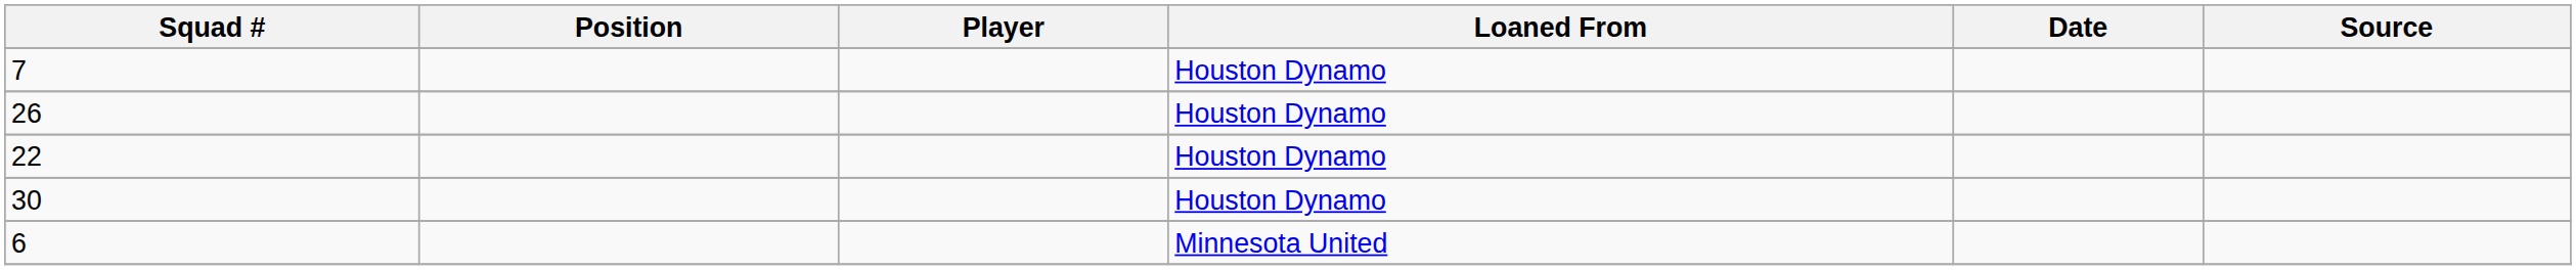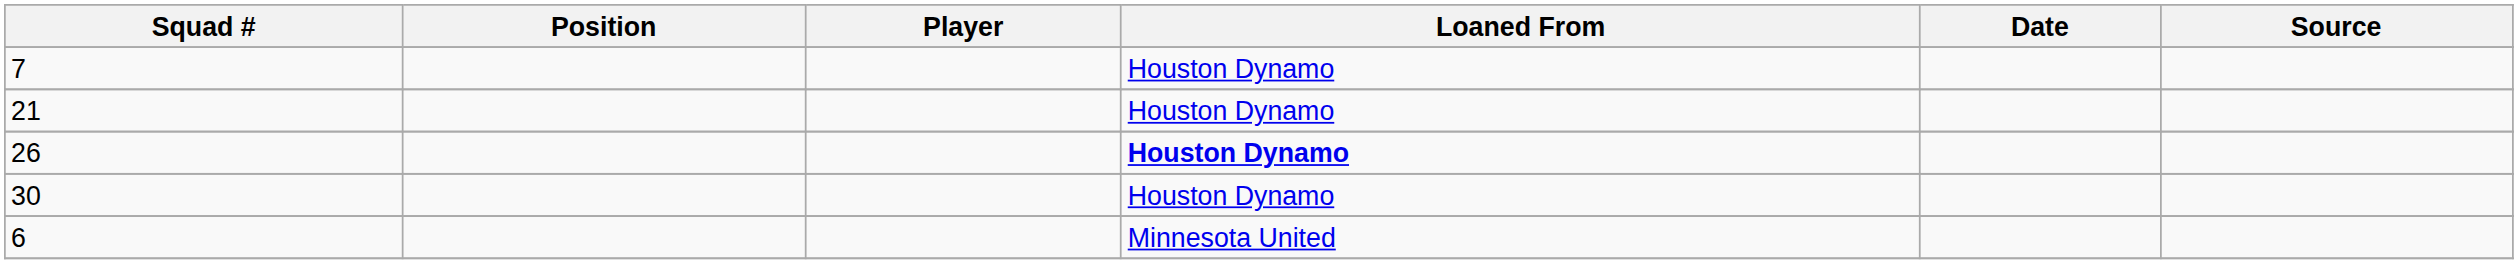 <table class="wikitable sortable" style="width:90%; text-align:center; font-size:95%; text-align:left;">
 <tr>
 <th><strong>Squad #</strong></th>
 <th><strong>Position</strong></th>
 <th><strong>Player</strong></th>
 <th><strong>Loaned From</strong></th>
 <th><strong>Date</strong></th>
 <th><strong>Source</strong></th>
 </tr>
 <tr>
 </tr>
 <tr>
 <td>7</td>
 <td></td>
 <td></td>
 <td> <a href='#'>Houston Dynamo</a></td>
 <td></td>
 <td></td>
 </tr>
 <tr>
 </tr>
 <tr>
-</tr>
-<tr>
-<td>26</td>
+<td>21</td>
 <td></td>
 <td></td>
 <td> <a href='#'>Houston Dynamo</a></td>
 <td></td>
 <td></td>
 </tr>
 <tr>
 </tr>
 <tr>
-<td>22</td>
+<td>26</td>
 <td></td>
 <td></td>
-<td> <a href='#'>Houston Dynamo</a></td>
+<td><strong> <a href='#'>Houston Dynamo</a></strong></td>
 <td></td>
 <td></td>
+</tr>
+<tr>
 </tr>
 <tr>
 </tr>
 <tr>
 <td>30</td>
 <td></td>
 <td></td>
 <td> <a href='#'>Houston Dynamo</a></td>
 <td></td>
 <td></td>
 </tr>
 <tr>
 </tr>
 <tr>
 <td>6</td>
 <td></td>
 <td></td>
 <td> <a href='#'>Minnesota United</a></td>
 <td></td>
 <td></td>
 </tr>
 <tr>
 </tr>
 </table>
